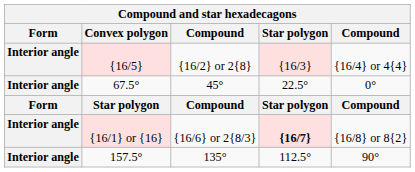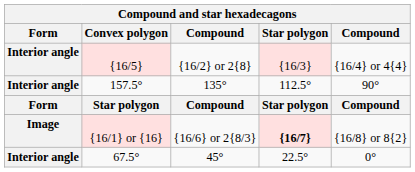 <table class="wikitable collapsible collapsed">
 <tr>
 <th colspan=5>Compound and star hexadecagons</th>
 </tr>
 <tr>
 <th>Form</th>
 <th>Convex polygon</th>
 <th>Compound</th>
 <th>Star polygon</th>
 <th>Compound</th>
 </tr>
 <tr align=center valign=top>
 <th>Interior angle</th>
 <td BGCOLOR="#ffe0e0"><br>{16/5}</td>
 <td><br>{16/2} or 2{8}</td>
 <td BGCOLOR="#ffe0e0"><br>{16/3}</td>
 <td><br>{16/4} or 4{4}</td>
 </tr>
 <tr align=center>
 <th>Interior angle</th>
-<td>67.5°</td>
-<td>45°</td>
-<td>22.5°</td>
-<td>0°</td>
+<td>157.5°</td>
+<td>135°</td>
+<td>112.5°</td>
+<td>90°</td>
 </tr>
 <tr>
 <th>Form</th>
 <th>Star polygon</th>
 <th>Compound</th>
 <th>Star polygon</th>
 <th>Compound</th>
 </tr>
 <tr align=center valign=top>
-<th>Interior angle</th>
+<th valign=center>Image</th>
 <td BGCOLOR="#ffe0e0"><br>{16/1} or {16}</td>
 <td><br>{16/6} or 2{8/3}</td>
 <td BGCOLOR="#ffe0e0"><strong><br>{16/7}</strong></td>
 <td><br>{16/8} or 8{2}</td>
 </tr>
 <tr align=center>
 <th>Interior angle</th>
-<td>157.5°</td>
-<td>135°</td>
-<td>112.5°</td>
-<td>90°</td>
+<td>67.5°</td>
+<td>45°</td>
+<td>22.5°</td>
+<td>0°</td>
 </tr>
 </table>
